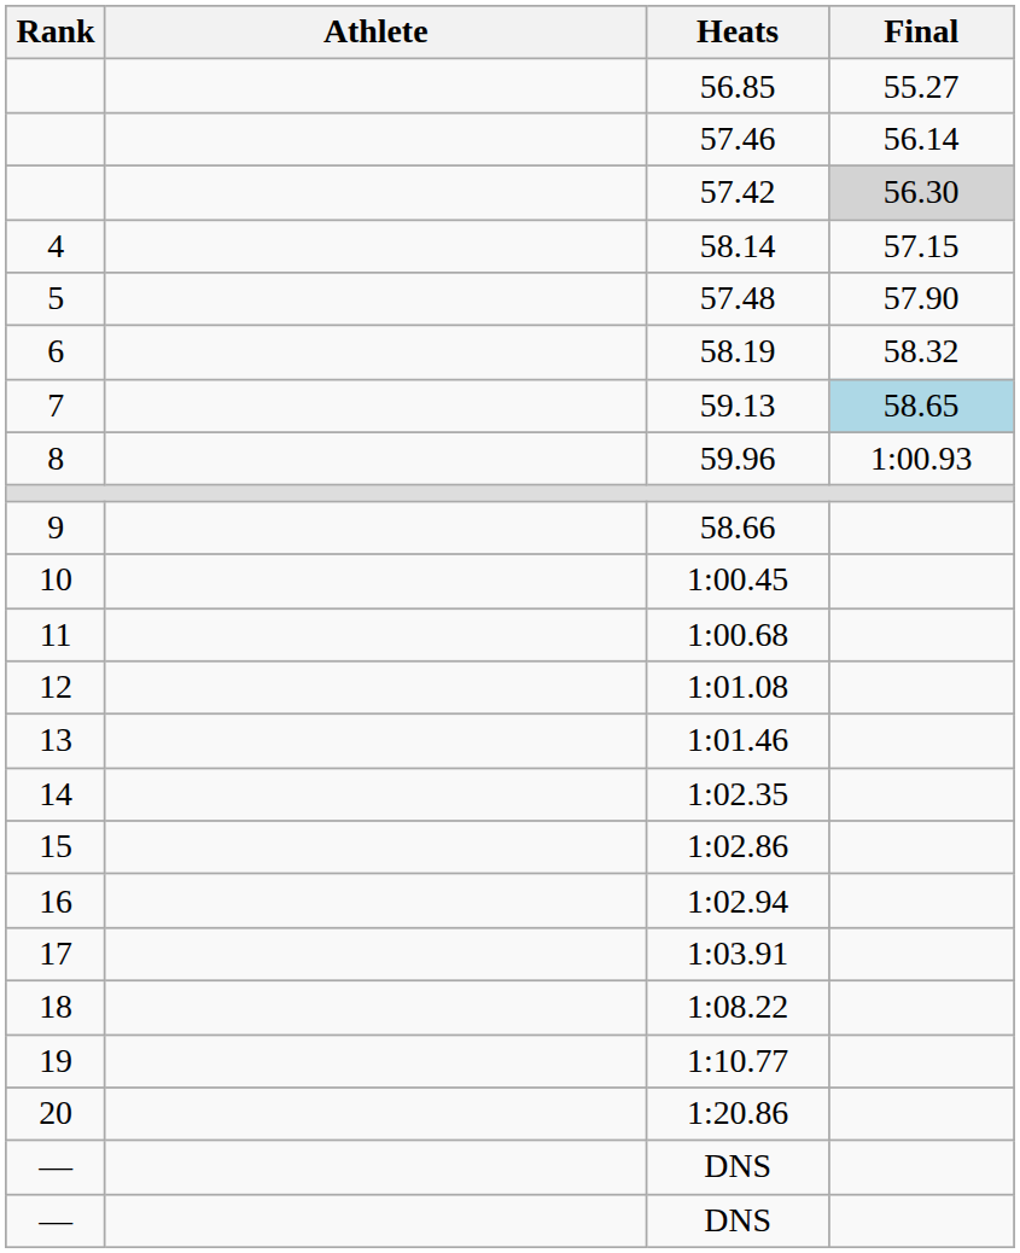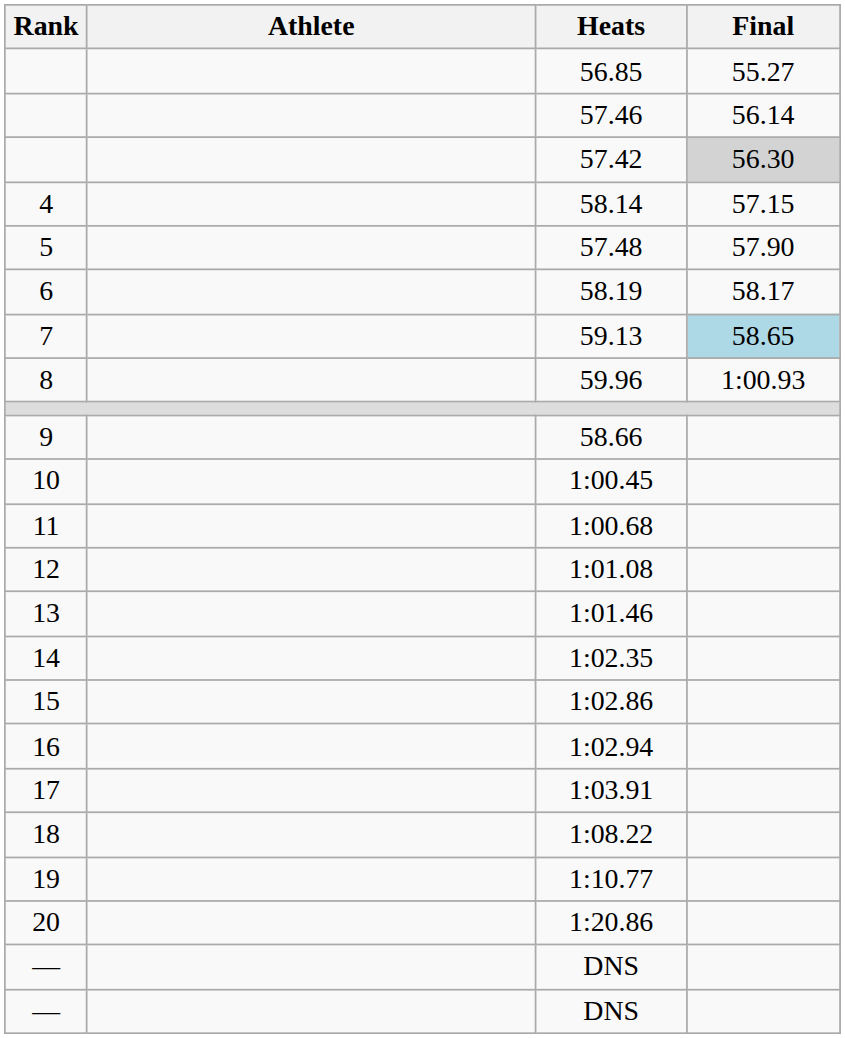 <table class=wikitable style="text-align:center">
 <tr>
 <th width=40>Rank</th>
 <th width=250>Athlete</th>
 <th width=80>Heats</th>
 <th width=80>Final</th>
 </tr>
 <tr>
 <td></td>
 <td align=left></td>
 <td>56.85</td>
 <td>55.27</td>
 </tr>
 <tr>
 <td></td>
 <td align=left></td>
 <td>57.46</td>
 <td>56.14</td>
 </tr>
 <tr>
 <td></td>
 <td align=left></td>
 <td>57.42</td>
 <td style="background: lightgrey;">56.30</td>
 </tr>
 <tr>
 <td>4</td>
 <td align=left></td>
 <td>58.14</td>
 <td>57.15</td>
 </tr>
 <tr>
 <td>5</td>
 <td align=left></td>
 <td>57.48</td>
 <td>57.90</td>
 </tr>
 <tr>
 <td>6</td>
 <td align=left></td>
 <td>58.19</td>
-<td>58.32</td>
+<td>58.17</td>
 </tr>
 <tr>
 <td>7</td>
 <td align=left></td>
 <td>59.13</td>
 <td style="background: lightblue;">58.65</td>
 </tr>
 <tr>
 <td>8</td>
 <td align=left></td>
 <td>59.96 </td>
 <td>1:00.93</td>
 </tr>
 <tr bgcolor=#DDDDDD>
 <td colspan=4></td>
 </tr>
 <tr>
 <td>9</td>
 <td align=left></td>
 <td>58.66 </td>
 <td></td>
 </tr>
 <tr>
 <td>10</td>
 <td align=left></td>
 <td>1:00.45</td>
 <td></td>
 </tr>
 <tr>
 <td>11</td>
 <td align=left></td>
 <td>1:00.68</td>
 <td></td>
 </tr>
 <tr>
 <td>12</td>
 <td align=left></td>
 <td>1:01.08</td>
 <td></td>
 </tr>
 <tr>
 <td>13</td>
 <td align=left></td>
 <td>1:01.46</td>
 <td></td>
 </tr>
 <tr>
 <td>14</td>
 <td align=left></td>
 <td>1:02.35</td>
 <td></td>
 </tr>
 <tr>
 <td>15</td>
 <td align=left></td>
 <td>1:02.86</td>
 <td></td>
 </tr>
 <tr>
 <td>16</td>
 <td align=left></td>
 <td>1:02.94</td>
 <td></td>
 </tr>
 <tr>
 <td>17</td>
 <td align=left></td>
 <td>1:03.91</td>
 <td></td>
 </tr>
 <tr>
 <td>18</td>
 <td align=left></td>
 <td>1:08.22</td>
 <td></td>
 </tr>
 <tr>
 <td>19</td>
 <td align=left></td>
 <td>1:10.77</td>
 <td></td>
 </tr>
 <tr>
 <td>20</td>
 <td align=left></td>
 <td>1:20.86</td>
 <td></td>
 </tr>
 <tr>
 <td>—</td>
 <td align=left></td>
 <td>DNS</td>
 <td></td>
 </tr>
 <tr>
 <td>—</td>
 <td align=left></td>
 <td>DNS</td>
 <td></td>
 </tr>
 </table>
